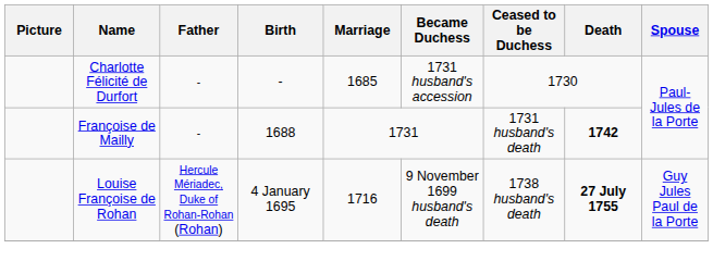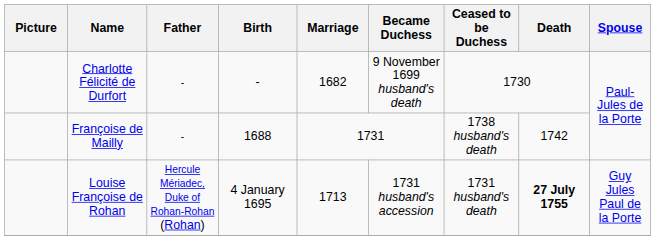 <table width=95% class="wikitable">
 <tr>
 <th width = "8%">Picture</th>
 <th width = "10%">Name</th>
 <th width = "9%">Father</th>
 <th width = "10%">Birth</th>
 <th width = "9%">Marriage</th>
 <th width = "9%">Became Duchess</th>
 <th width = "9%">Ceased to be Duchess</th>
 <th width = "9%">Death</th>
 <th width = "7%"><a href='#'>Spouse</a></th>
 </tr>
 <tr>
 <td align="center"></td>
 <td align="center"><a href='#'>Charlotte Félicité de Durfort</a></td>
 <td align="center"><small>-</small></td>
 <td align="center">-</td>
-<td align="center">1685</td>
-<td align="center">1731<br><em>husband's accession</em></td>
+<td align="center">1682</td>
+<td align="center">9 November 1699<br><em>husband's death</em></td>
 <td align="center" colspan="2">1730</td>
 <td align="center" rowspan="2"><a href='#'>Paul-Jules de la Porte</a></td>
 </tr>
 <tr>
 <td align="center"></td>
 <td align="center"><a href='#'>Françoise de Mailly</a></td>
 <td align="center"><small>-</small></td>
 <td align="center">1688</td>
 <td align="center" colspan="2">1731</td>
-<td align="center">1731<br><em>husband's death</em></td>
-<td align="center"><strong>1742</strong></td>
+<td align="center">1738<br><em>husband's death</em></td>
+<td align="center">1742</td>
 </tr>
 <tr>
 <td align="center"></td>
 <td align="center"><a href='#'>Louise Françoise de Rohan</a></td>
 <td align="center"><small><a href='#'>Hercule Mériadec, Duke of Rohan-Rohan</a></small><br>(<a href='#'>Rohan</a>)</td>
 <td align="center">4 January 1695</td>
-<td align="center">1716</td>
-<td align="center">9 November 1699<br><em>husband's death</em></td>
-<td align="center">1738<br><em>husband's death</em></td>
+<td align="center">1713</td>
+<td align="center">1731<br><em>husband's accession</em></td>
+<td align="center">1731<br><em>husband's death</em></td>
 <td align="center"><strong>27 July 1755</strong></td>
 <td align="center"><a href='#'>Guy Jules Paul de la Porte</a></td>
 </tr>
 <tr>
 </tr>
 </table>
